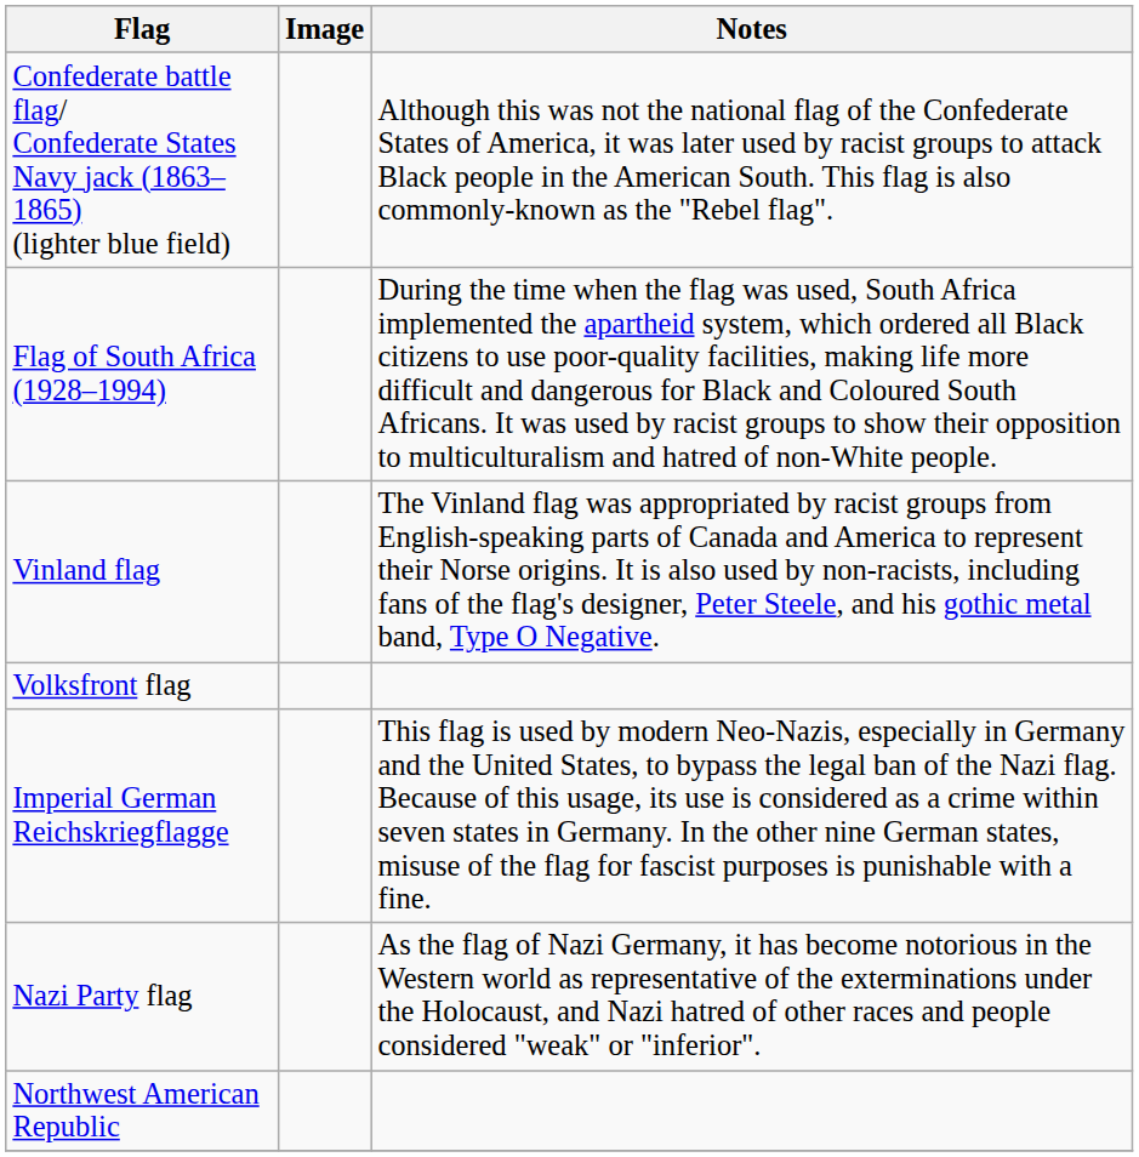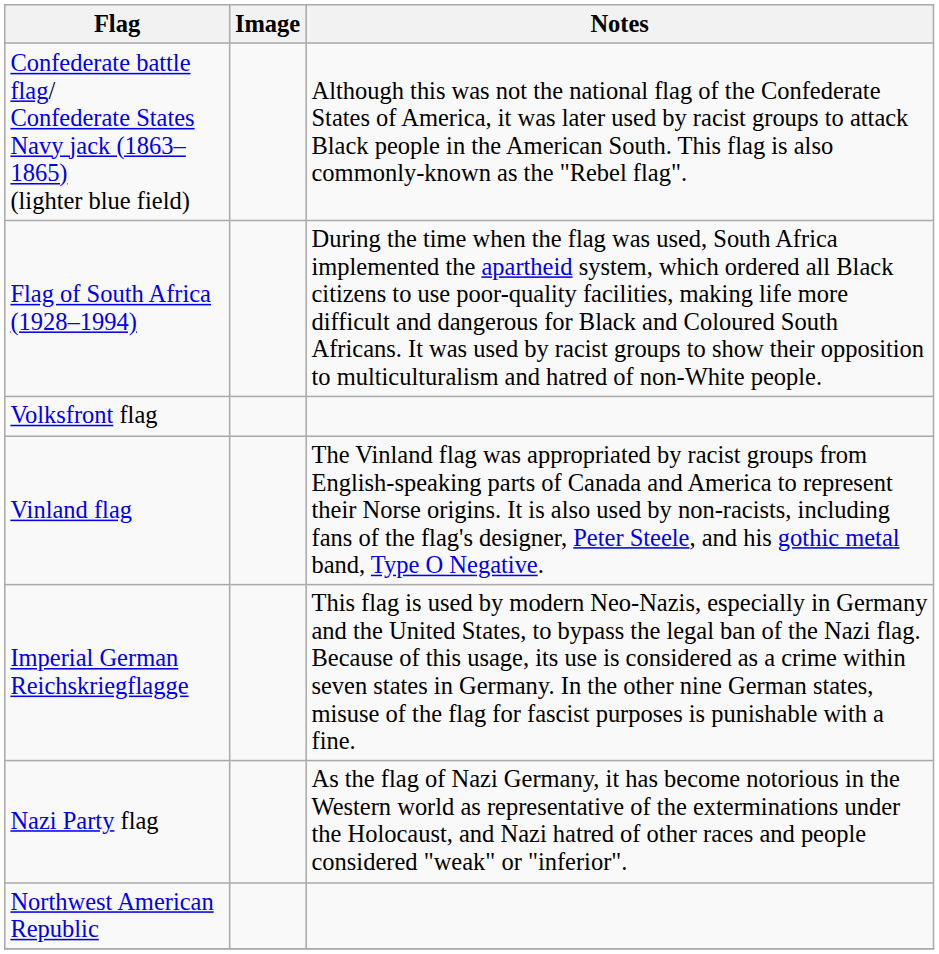 <table class="wikitable sortable sticky-header">
 <tr>
 <th>Flag</th>
 <th>Image</th>
 <th>Notes</th>
 </tr>
 <tr>
 <td><a href='#'>Confederate battle flag</a>/<br><a href='#'>Confederate States Navy jack (1863–1865)</a><br>(lighter blue field)</td>
 <td><br></td>
 <td>Although this was not the national flag of the Confederate States of America, it was later used by racist groups to attack Black people in the American South. This flag is also commonly-known as the "Rebel flag".</td>
 </tr>
 <tr>
 <td><a href='#'>Flag of South Africa (1928–1994)</a></td>
 <td></td>
 <td>During the time when the flag was used, South Africa implemented the <a href='#'>apartheid</a> system, which ordered all Black citizens to use poor-quality facilities, making life more difficult and dangerous for Black and Coloured South Africans. It was used by racist groups to show their opposition to multiculturalism and hatred of non-White people.</td>
 </tr>
 <tr>
+<td><a href='#'>Volksfront</a> flag</td>
+<td></td>
+<td></td>
+</tr>
+<tr>
 <td><a href='#'>Vinland flag</a></td>
 <td></td>
 <td>The Vinland flag was appropriated by racist groups from English-speaking parts of Canada and America to represent their Norse origins. It is also used by non-racists, including fans of the flag's designer, <a href='#'>Peter Steele</a>, and his <a href='#'>gothic metal</a> band, <a href='#'>Type O Negative</a>.</td>
-</tr>
-<tr>
-<td><a href='#'>Volksfront</a> flag</td>
-<td></td>
-<td></td>
 </tr>
 <tr>
 <td><a href='#'>Imperial German Reichskriegflagge</a></td>
 <td></td>
 <td>This flag is used by modern Neo-Nazis, especially in Germany and the United States, to bypass the legal ban of the Nazi flag. Because of this usage, its use is considered as a crime within seven states in Germany. In the other nine German states, misuse of the flag for fascist purposes is punishable with a fine.</td>
 </tr>
 <tr>
 <td><a href='#'>Nazi Party</a> flag</td>
 <td></td>
 <td>As the flag of Nazi Germany, it has become notorious in the Western world as representative of the exterminations under the Holocaust, and Nazi hatred of other races and people considered "weak" or "inferior".</td>
 </tr>
 <tr>
 <td><a href='#'>Northwest American Republic</a></td>
 <td></td>
 <td></td>
 </tr>
 <tr>
 </tr>
 </table>
